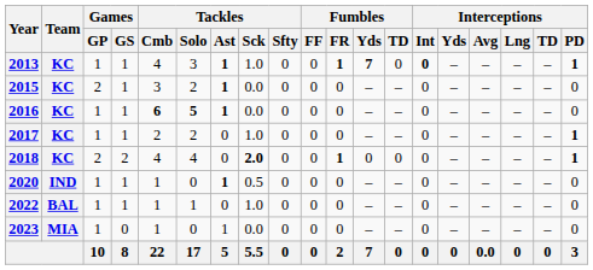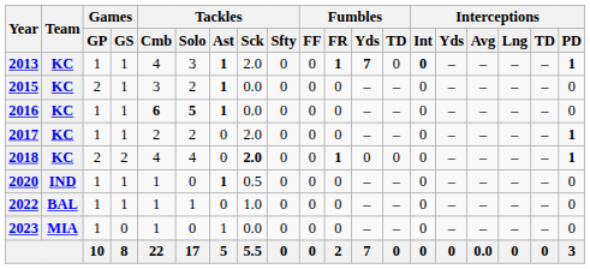 <table class="wikitable" style="text-align:center;">
 <tr>
 <th rowspan="2">Year</th>
 <th rowspan="2">Team</th>
 <th colspan="2">Games</th>
 <th colspan="5">Tackles</th>
 <th colspan="4">Fumbles</th>
 <th colspan="6">Interceptions</th>
 </tr>
 <tr>
 <th>GP</th>
 <th>GS</th>
 <th>Cmb</th>
 <th>Solo</th>
 <th>Ast</th>
 <th>Sck</th>
 <th>Sfty</th>
 <th>FF</th>
 <th>FR</th>
 <th>Yds</th>
 <th>TD</th>
 <th>Int</th>
 <th>Yds</th>
 <th>Avg</th>
 <th>Lng</th>
 <th>TD</th>
 <th>PD</th>
 </tr>
 <tr>
 <th><a href='#'>2013</a></th>
 <th><a href='#'>KC</a></th>
 <td>1</td>
 <td>1</td>
 <td>4</td>
 <td>3</td>
 <td><strong>1</strong></td>
-<td>1.0</td>
+<td>2.0</td>
 <td>0</td>
 <td>0</td>
 <td><strong>1</strong></td>
 <td><strong>7</strong></td>
 <td>0</td>
 <td><strong>0</strong></td>
 <td>–</td>
 <td>–</td>
 <td>–</td>
 <td>–</td>
 <td><strong>1</strong></td>
 </tr>
 <tr>
 <th><a href='#'>2015</a></th>
 <th><a href='#'>KC</a></th>
 <td>2</td>
 <td>1</td>
 <td>3</td>
 <td>2</td>
 <td><strong>1</strong></td>
 <td>0.0</td>
 <td>0</td>
 <td>0</td>
 <td>0</td>
 <td>–</td>
 <td>–</td>
 <td>0</td>
 <td>–</td>
 <td>–</td>
 <td>–</td>
 <td>–</td>
 <td>0</td>
 </tr>
 <tr>
 <th><a href='#'>2016</a></th>
 <th><a href='#'>KC</a></th>
 <td>1</td>
 <td>1</td>
 <td><strong>6</strong></td>
 <td><strong>5</strong></td>
 <td><strong>1</strong></td>
 <td>0.0</td>
 <td>0</td>
 <td>0</td>
 <td>0</td>
 <td>–</td>
 <td>–</td>
 <td>0</td>
 <td>–</td>
 <td>–</td>
 <td>–</td>
 <td>–</td>
 <td>0</td>
 </tr>
 <tr>
 <th><a href='#'>2017</a></th>
 <th><a href='#'>KC</a></th>
 <td>1</td>
 <td>1</td>
 <td>2</td>
 <td>2</td>
 <td>0</td>
-<td>1.0</td>
+<td>2.0</td>
 <td>0</td>
 <td>0</td>
 <td>0</td>
 <td>–</td>
 <td>–</td>
 <td>0</td>
 <td>–</td>
 <td>–</td>
 <td>–</td>
 <td>–</td>
 <td><strong>1</strong></td>
 </tr>
 <tr>
 <th><a href='#'>2018</a></th>
 <th><a href='#'>KC</a></th>
 <td>2</td>
 <td>2</td>
 <td>4</td>
 <td>4</td>
 <td>0</td>
 <td><strong>2.0</strong></td>
 <td>0</td>
 <td>0</td>
 <td><strong>1</strong></td>
 <td>0</td>
 <td>0</td>
 <td>0</td>
 <td>–</td>
 <td>–</td>
 <td>–</td>
 <td>–</td>
 <td><strong>1</strong></td>
 </tr>
 <tr>
 <th><a href='#'>2020</a></th>
 <th><a href='#'>IND</a></th>
 <td>1</td>
 <td>1</td>
 <td>1</td>
 <td>0</td>
 <td><strong>1</strong></td>
 <td>0.5</td>
 <td>0</td>
 <td>0</td>
 <td>0</td>
 <td>–</td>
 <td>–</td>
 <td>0</td>
 <td>–</td>
 <td>–</td>
 <td>–</td>
 <td>–</td>
 <td>0</td>
 </tr>
 <tr>
 <th><a href='#'>2022</a></th>
 <th><a href='#'>BAL</a></th>
 <td>1</td>
 <td>1</td>
 <td>1</td>
 <td>1</td>
 <td>0</td>
 <td>1.0</td>
 <td>0</td>
 <td>0</td>
 <td>0</td>
 <td>–</td>
 <td>–</td>
 <td>0</td>
 <td>–</td>
 <td>–</td>
 <td>–</td>
 <td>–</td>
 <td>0</td>
 </tr>
 <tr>
 <th><a href='#'>2023</a></th>
 <th><a href='#'>MIA</a></th>
 <td>1</td>
 <td>0</td>
 <td>1</td>
 <td>0</td>
 <td>1</td>
 <td>0.0</td>
 <td>0</td>
 <td>0</td>
 <td>0</td>
 <td>–</td>
 <td>–</td>
 <td>0</td>
 <td>–</td>
 <td>–</td>
 <td>–</td>
 <td>–</td>
 <td>0</td>
 </tr>
 <tr>
 <th colspan="2"></th>
 <th>10</th>
 <th>8</th>
 <th>22</th>
 <th>17</th>
 <th>5</th>
 <th>5.5</th>
 <th>0</th>
 <th>0</th>
 <th>2</th>
 <th>7</th>
 <th>0</th>
 <th>0</th>
 <th>0</th>
 <th>0.0</th>
 <th>0</th>
 <th>0</th>
 <th>3</th>
 </tr>
 </table>
